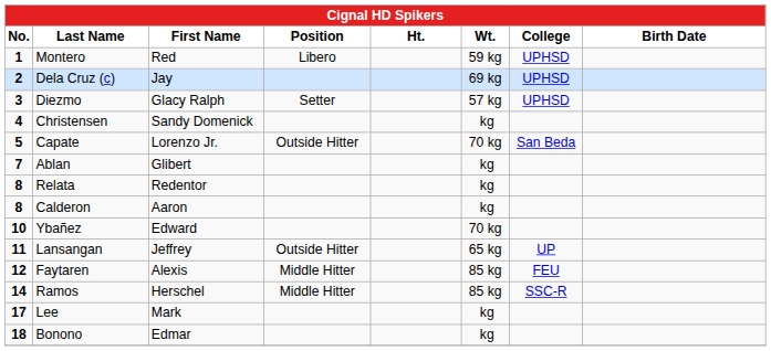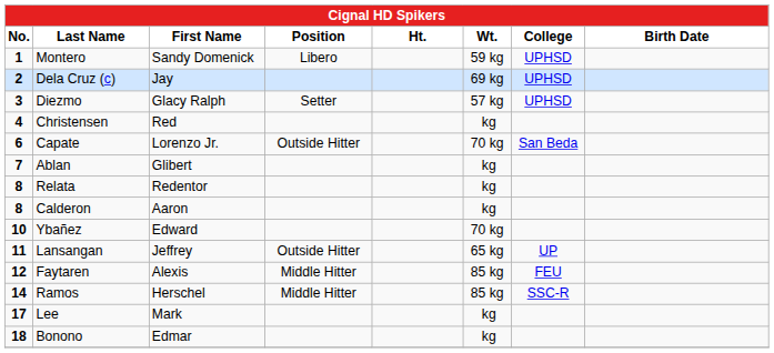 <table class="wikitable"  style="text-align:center;" width: 100%;">
 <tr>
 <th colspan="8" style= "background: #E62020; color: White; text-align: center;"><strong>Cignal HD Spikers</strong></th>
 </tr>
 <tr>
 <th width=3px style="background: White; color: Black; text-align: center"><strong>No.</strong></th>
 <th width=130px style="background: White; color: Black">Last Name</th>
 <th width=130px style="background: White; color: Black">First Name</th>
 <th width=120px style="background: White; color: Black">Position</th>
 <th width=100px style="background: White; color: Black">Ht.</th>
 <th width=50px style="background: White; color: Black">Wt.</th>
 <th width=80px style="background: White; color: Black">College</th>
 <th width=210px style="background: White; color: Black">Birth Date</th>
 </tr>
 <tr>
 <td><strong>1</strong></td>
 <td style="text-align: left">Montero</td>
-<td style="text-align: left">Red</td>
+<td style="text-align: left">Sandy Domenick</td>
 <td>Libero</td>
 <td></td>
 <td>59 kg</td>
 <td><a href='#'>UPHSD</a></td>
 <td></td>
 </tr>
 <tr bgcolor=#D0E6FF>
 <td><strong>2</strong></td>
 <td style="text-align: left">Dela Cruz (<a href='#'>c</a>)</td>
 <td style="text-align: left">Jay</td>
 <td></td>
 <td></td>
 <td>69 kg</td>
 <td><a href='#'>UPHSD</a></td>
 <td></td>
 </tr>
 <tr>
 <td><strong>3</strong></td>
 <td style="text-align: left">Diezmo</td>
 <td style="text-align: left">Glacy Ralph</td>
 <td>Setter</td>
 <td></td>
 <td>57 kg</td>
 <td><a href='#'>UPHSD</a></td>
 <td></td>
 </tr>
 <tr>
 <td><strong>4</strong></td>
 <td style="text-align: left">Christensen</td>
-<td style="text-align: left">Sandy Domenick</td>
+<td style="text-align: left">Red</td>
 <td></td>
 <td></td>
 <td> kg</td>
 <td></td>
 <td></td>
 </tr>
 <tr>
-<td><strong>5</strong></td>
+<td><strong>6</strong></td>
 <td style="text-align: left">Capate</td>
 <td style="text-align: left">Lorenzo Jr.</td>
 <td>Outside Hitter</td>
 <td></td>
 <td>70 kg</td>
 <td><a href='#'>San Beda</a></td>
 <td></td>
 </tr>
 <tr>
 <td><strong>7</strong></td>
 <td style="text-align: left">Ablan</td>
 <td style="text-align: left">Glibert</td>
 <td></td>
 <td></td>
 <td> kg</td>
 <td></td>
 <td></td>
 </tr>
 <tr>
 <td><strong>8</strong></td>
 <td style="text-align: left">Relata</td>
 <td style="text-align: left">Redentor</td>
 <td></td>
 <td></td>
 <td> kg</td>
 <td></td>
 <td></td>
 </tr>
 <tr>
 <td><strong>8</strong></td>
 <td style="text-align: left">Calderon</td>
 <td style="text-align: left">Aaron</td>
 <td></td>
 <td></td>
 <td> kg</td>
 <td></td>
 <td></td>
 </tr>
 <tr>
 <td><strong>10</strong></td>
 <td style="text-align: left">Ybañez</td>
 <td style="text-align: left">Edward</td>
 <td></td>
 <td></td>
 <td>70 kg</td>
 <td></td>
 <td></td>
 </tr>
 <tr>
 <td><strong>11</strong></td>
 <td style="text-align: left">Lansangan</td>
 <td style="text-align: left">Jeffrey</td>
 <td>Outside Hitter</td>
 <td></td>
 <td>65 kg</td>
 <td><a href='#'>UP</a></td>
 <td></td>
 </tr>
 <tr>
 <td><strong>12</strong></td>
 <td style="text-align: left">Faytaren</td>
 <td style="text-align: left">Alexis</td>
 <td>Middle Hitter</td>
 <td></td>
 <td>85 kg</td>
 <td><a href='#'>FEU</a></td>
 <td></td>
 </tr>
 <tr>
 <td><strong>14</strong></td>
 <td style="text-align: left">Ramos</td>
 <td style="text-align: left">Herschel</td>
 <td>Middle Hitter</td>
 <td></td>
 <td>85 kg</td>
 <td><a href='#'>SSC-R</a></td>
 <td></td>
 </tr>
 <tr>
 <td><strong>17</strong></td>
 <td style="text-align: left">Lee</td>
 <td style="text-align: left">Mark</td>
 <td></td>
 <td></td>
 <td> kg</td>
 <td></td>
 <td></td>
 </tr>
 <tr>
 <td><strong>18</strong></td>
 <td style="text-align: left">Bonono</td>
 <td style="text-align: left">Edmar</td>
 <td></td>
 <td></td>
 <td> kg</td>
 <td></td>
 <td></td>
 </tr>
 <tr>
 </tr>
 </table>
